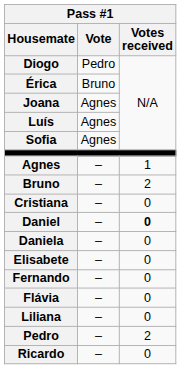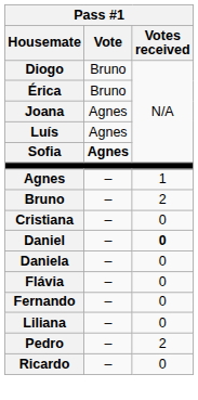 <table class="wikitable" style="text-align:center; font-size:90%; line-height:15px;">
 <tr>
 <th colspan=3>Pass #1</th>
 </tr>
 <tr>
 <th>Housemate</th>
 <th>Vote</th>
 <th>Votes<br>received</th>
 </tr>
 <tr>
 <th>Diogo</th>
-<td>Pedro</td>
+<td>Bruno</td>
 <td rowspan=5>N/A</td>
 </tr>
 <tr>
 <th>Érica</th>
 <td>Bruno</td>
 </tr>
 <tr>
 <th>Joana</th>
 <td>Agnes</td>
 </tr>
 <tr>
 <th>Luís</th>
 <td>Agnes</td>
 </tr>
 <tr>
 <th>Sofia</th>
-<td>Agnes</td>
+<td><strong>Agnes</strong></td>
 </tr>
 <tr>
 <th style="background:#000;" colspan="3"></th>
 </tr>
 <tr>
 <th>Agnes</th>
 <td>–</td>
 <td>1</td>
 </tr>
 <tr>
 <th>Bruno</th>
 <td>–</td>
 <td>2</td>
 </tr>
 <tr>
 <th>Cristiana</th>
 <td>–</td>
 <td>0</td>
 </tr>
 <tr>
 <th>Daniel</th>
 <td>–</td>
 <td><strong>0</strong></td>
 </tr>
 <tr>
 <th>Daniela</th>
 <td>–</td>
 <td>0</td>
 </tr>
 <tr>
-<th>Elisabete</th>
+<th>Flávia</th>
 <td>–</td>
 <td>0</td>
 </tr>
 <tr>
 <th>Fernando</th>
-<td>–</td>
-<td>0</td>
-</tr>
-<tr>
-<th>Flávia</th>
 <td>–</td>
 <td>0</td>
 </tr>
 <tr>
 <th>Liliana</th>
 <td>–</td>
 <td>0</td>
 </tr>
 <tr>
 <th>Pedro</th>
 <td>–</td>
 <td>2</td>
 </tr>
 <tr>
 <th>Ricardo</th>
 <td>–</td>
 <td>0</td>
 </tr>
 </table>
